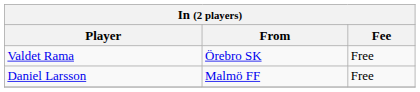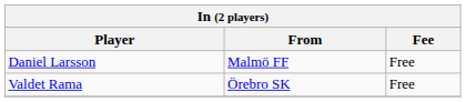 <table class="wikitable collapsible collapsed">
 <tr>
 <th colspan="3" width="500"> <strong>In</strong> <small>(2 players)</small></th>
 </tr>
 <tr>
 <th>Player</th>
 <th>From</th>
 <th>Fee</th>
 </tr>
 <tr>
+<td> <a href='#'>Daniel Larsson</a></td>
+<td> <a href='#'>Malmö FF</a></td>
+<td>Free</td>
+</tr>
+<tr>
 <td> <a href='#'>Valdet Rama</a></td>
 <td> <a href='#'>Örebro SK</a></td>
 <td>Free</td>
 </tr>
 <tr>
-<td> <a href='#'>Daniel Larsson</a></td>
-<td> <a href='#'>Malmö FF</a></td>
-<td>Free</td>
-</tr>
-<tr>
 </tr>
 </table>
